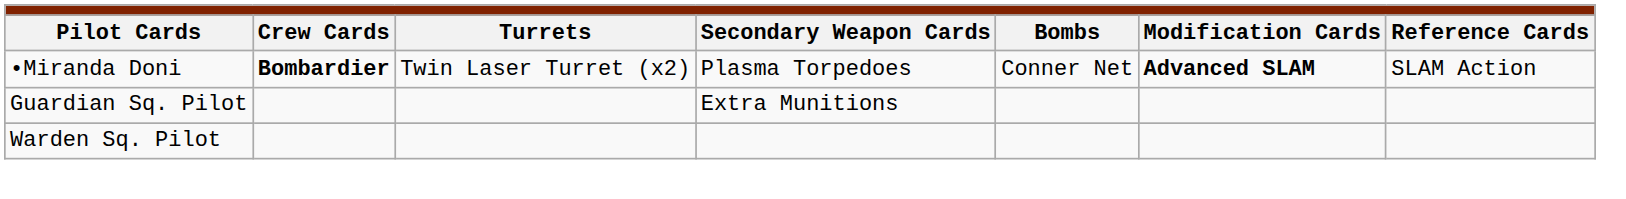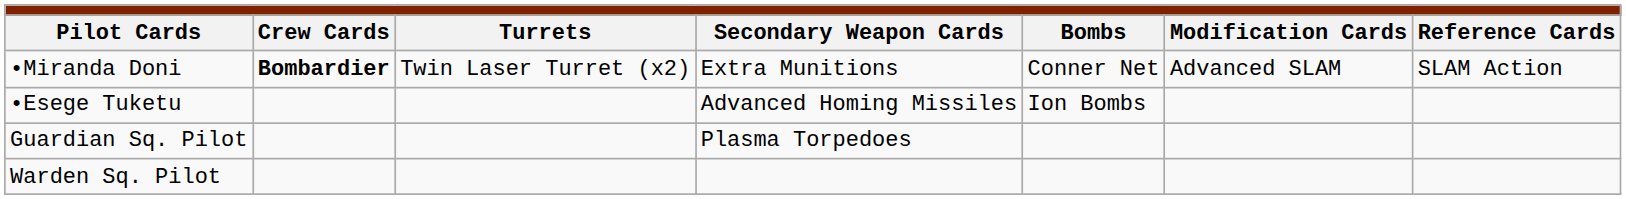 <table class="wikitable sortable">
 <tr style="background:#802200;">
 <td colspan="7"></td>
 </tr>
 <tr style="background:#f0f0f0;">
 <th>Pilot Cards</th>
 <th>Crew Cards</th>
 <th>Turrets</th>
 <th>Secondary Weapon Cards</th>
 <th>Bombs</th>
 <th>Modification Cards</th>
 <th>Reference Cards</th>
 </tr>
 <tr>
 <td>•Miranda Doni</td>
 <td><strong>Bombardier</strong></td>
 <td>Twin Laser Turret (x2)</td>
-<td>Plasma Torpedoes</td>
+<td>Extra Munitions</td>
 <td>Conner Net</td>
-<td><strong>Advanced SLAM</strong></td>
+<td>Advanced SLAM</td>
 <td>SLAM Action</td>
+</tr>
+<tr>
+<td>•Esege Tuketu</td>
+<td></td>
+<td></td>
+<td>Advanced Homing Missiles</td>
+<td>Ion Bombs</td>
+<td></td>
+<td></td>
 </tr>
 <tr>
 <td>Guardian Sq. Pilot</td>
 <td></td>
 <td></td>
-<td>Extra Munitions</td>
+<td>Plasma Torpedoes</td>
 <td></td>
 <td></td>
 <td></td>
 </tr>
 <tr>
 <td>Warden Sq. Pilot</td>
 <td></td>
 <td></td>
 <td></td>
 <td></td>
 <td></td>
 <td></td>
 </tr>
 </table>
